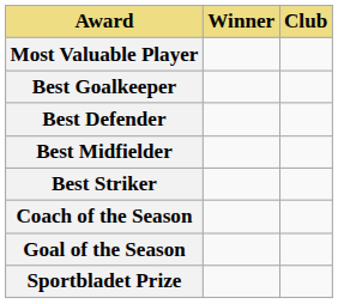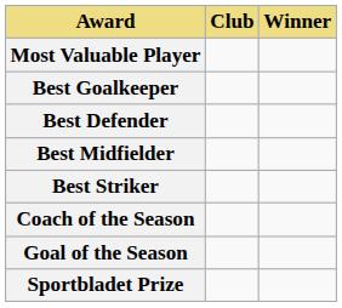 <table class="wikitable">
 <tr>
 <th style="background-color: #eedd82">Award</th>
+<th style="background-color: #eedd82">Club</th>
 <th style="background-color: #eedd82">Winner</th>
-<th style="background-color: #eedd82">Club</th>
 </tr>
 <tr>
 <th>Most Valuable Player</th>
 <td></td>
 <td></td>
 </tr>
 <tr>
 <th>Best Goalkeeper</th>
 <td></td>
 <td></td>
 </tr>
 <tr>
 <th>Best Defender</th>
 <td></td>
 <td></td>
 </tr>
 <tr>
 <th>Best Midfielder</th>
 <td></td>
 <td></td>
 </tr>
 <tr>
 <th>Best Striker</th>
 <td></td>
 <td></td>
 </tr>
 <tr>
 <th>Coach of the Season</th>
 <td></td>
 <td></td>
 </tr>
 <tr>
 <th>Goal of the Season</th>
 <td></td>
 <td></td>
 </tr>
 <tr>
 <th>Sportbladet Prize</th>
 <td></td>
 <td></td>
 </tr>
 </table>
